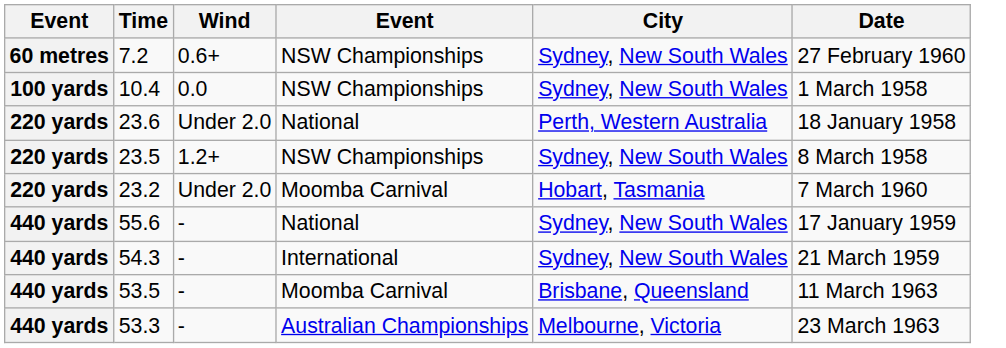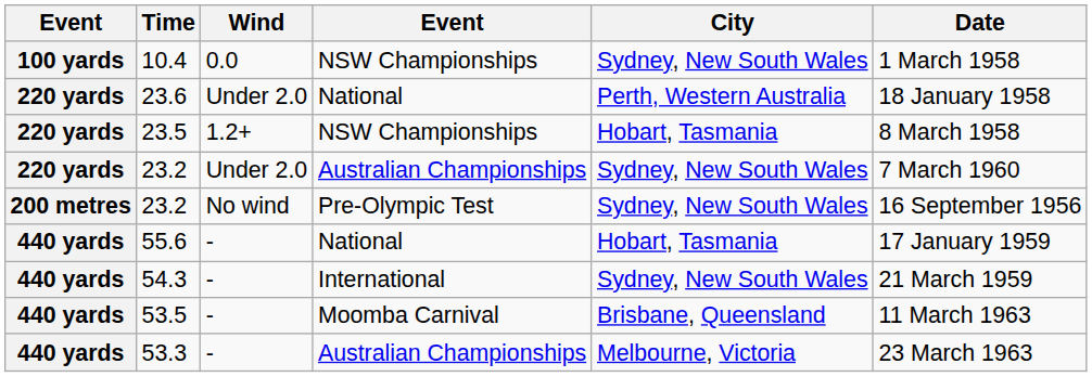 <table class="wikitable">
 <tr>
 <th>Event</th>
 <th>Time</th>
 <th>Wind</th>
 <th>Event</th>
 <th>City</th>
 <th>Date</th>
-</tr>
-<tr>
-<th>60 metres</th>
-<td>7.2</td>
-<td>0.6+</td>
-<td>NSW Championships</td>
-<td><a href='#'>Sydney</a>, <a href='#'>New South Wales</a></td>
-<td>27 February 1960</td>
 </tr>
 <tr>
 <th>100 yards</th>
 <td>10.4</td>
 <td>0.0</td>
 <td>NSW Championships</td>
 <td><a href='#'>Sydney</a>, <a href='#'>New South Wales</a></td>
 <td>1 March 1958</td>
 </tr>
 <tr>
 <th>220 yards</th>
 <td>23.6</td>
 <td>Under 2.0</td>
 <td>National</td>
 <td><a href='#'>Perth, Western Australia</a></td>
 <td>18 January 1958</td>
 </tr>
 <tr>
 <th>220 yards</th>
 <td>23.5</td>
 <td>1.2+</td>
 <td>NSW Championships</td>
-<td><a href='#'>Sydney</a>, <a href='#'>New South Wales</a></td>
+<td><a href='#'>Hobart</a>, <a href='#'>Tasmania</a></td>
 <td>8 March 1958</td>
 </tr>
 <tr>
 <th>220 yards</th>
 <td>23.2</td>
 <td>Under 2.0</td>
-<td>Moomba Carnival</td>
-<td><a href='#'>Hobart</a>, <a href='#'>Tasmania</a></td>
+<td><a href='#'>Australian Championships</a></td>
+<td><a href='#'>Sydney</a>, <a href='#'>New South Wales</a></td>
 <td>7 March 1960</td>
+</tr>
+<tr>
+<th>200 metres</th>
+<td>23.2</td>
+<td>No wind</td>
+<td>Pre-Olympic Test</td>
+<td><a href='#'>Sydney</a>, <a href='#'>New South Wales</a></td>
+<td>16 September 1956</td>
 </tr>
 <tr>
 <th>440 yards</th>
 <td>55.6</td>
 <td>-</td>
 <td>National</td>
-<td><a href='#'>Sydney</a>, <a href='#'>New South Wales</a></td>
+<td><a href='#'>Hobart</a>, <a href='#'>Tasmania</a></td>
 <td>17 January 1959</td>
 </tr>
 <tr>
 <th>440 yards</th>
 <td>54.3</td>
 <td>-</td>
 <td>International</td>
 <td><a href='#'>Sydney</a>, <a href='#'>New South Wales</a></td>
 <td>21 March 1959</td>
 </tr>
 <tr>
 <th>440 yards</th>
 <td>53.5</td>
 <td>-</td>
 <td>Moomba Carnival</td>
 <td><a href='#'>Brisbane</a>, <a href='#'>Queensland</a></td>
 <td>11 March 1963</td>
 </tr>
 <tr>
 <th>440 yards</th>
 <td>53.3</td>
 <td>-</td>
 <td><a href='#'>Australian Championships</a></td>
 <td><a href='#'>Melbourne</a>, <a href='#'>Victoria</a></td>
 <td>23 March 1963</td>
 </tr>
 </table>
